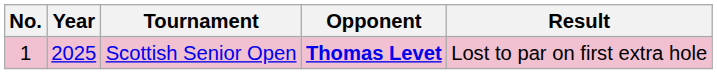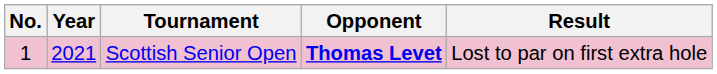 <table class="wikitable" style="font-size:95%;">
 <tr>
 <th>No.</th>
 <th>Year</th>
 <th>Tournament</th>
 <th>Opponent</th>
 <th>Result</th>
 </tr>
 <tr style="background:#F2C1D1;">
 <td align=center>1</td>
-<td><a href='#'>2025</a></td>
+<td><a href='#'>2021</a></td>
 <td><a href='#'>Scottish Senior Open</a></td>
 <td><strong> <a href='#'>Thomas Levet</a></strong></td>
 <td>Lost to par on first extra hole</td>
 </tr>
 </table>
